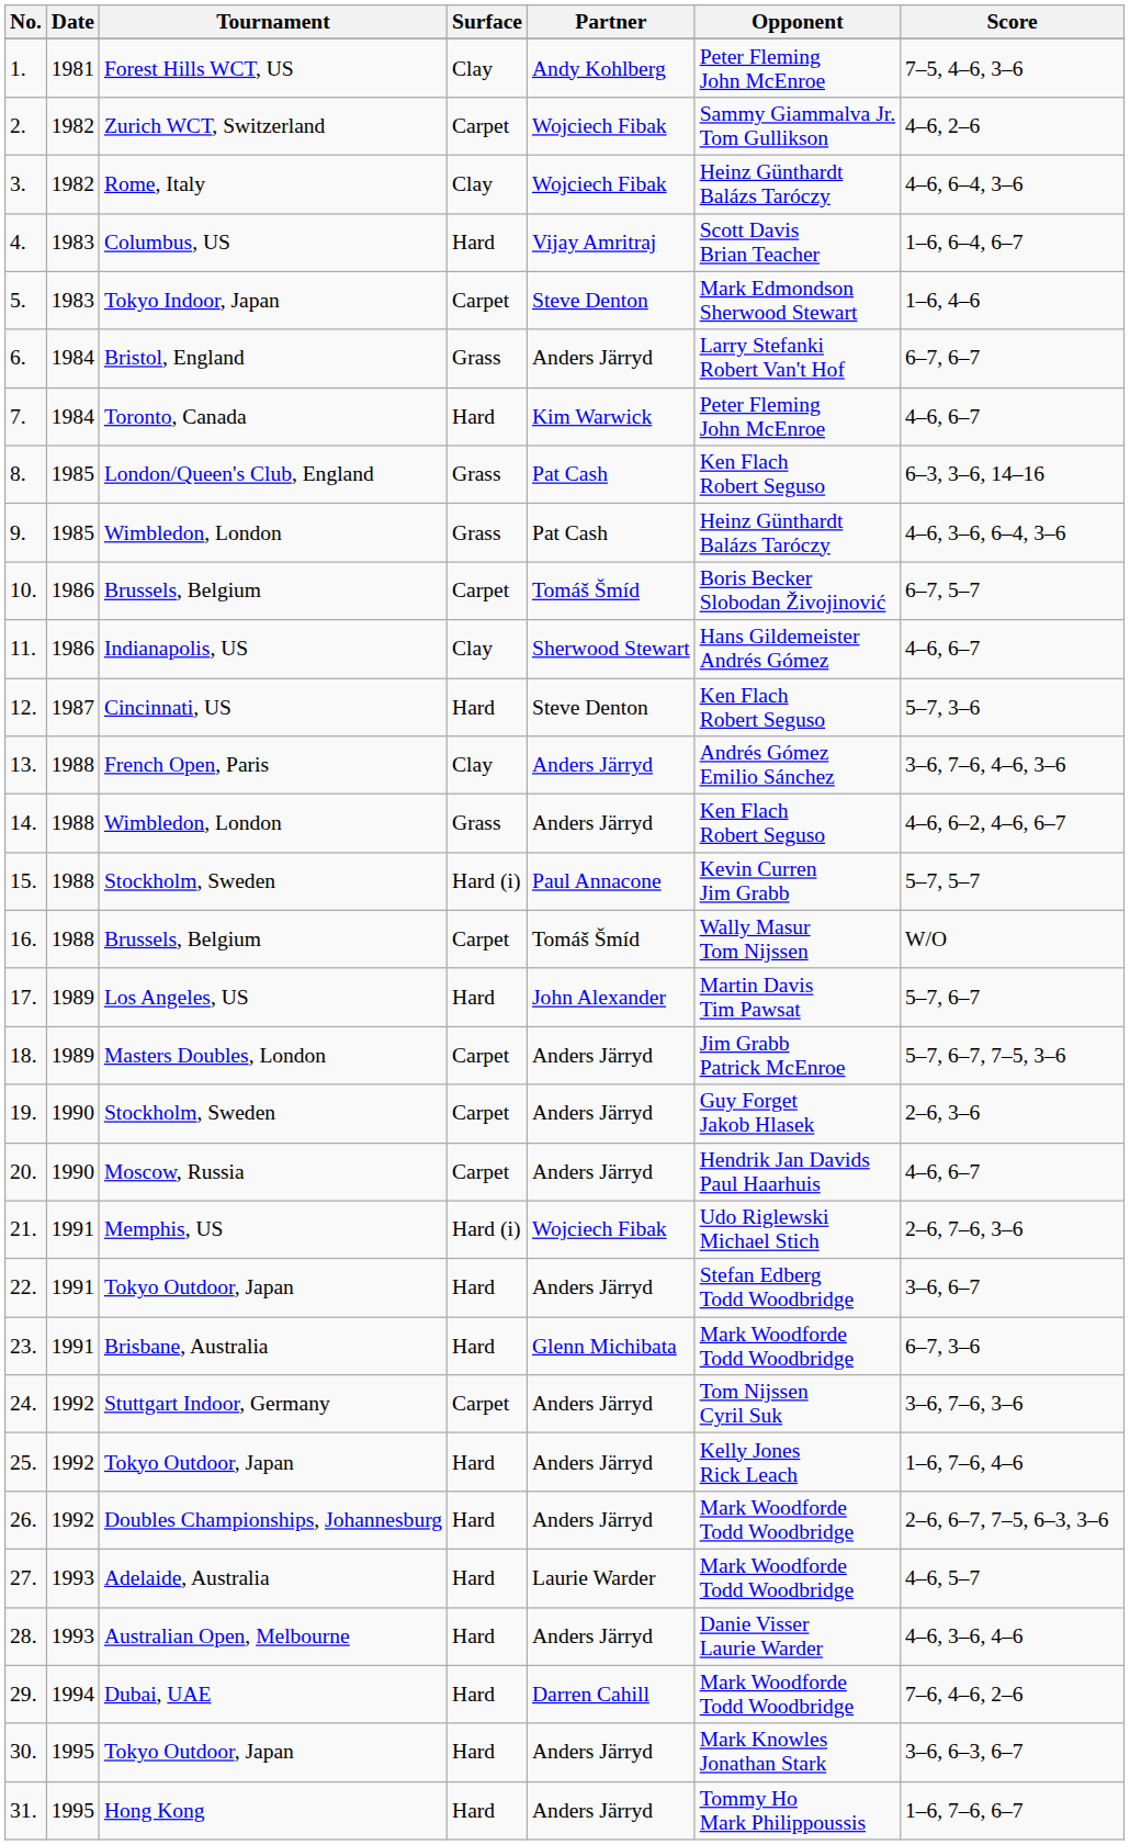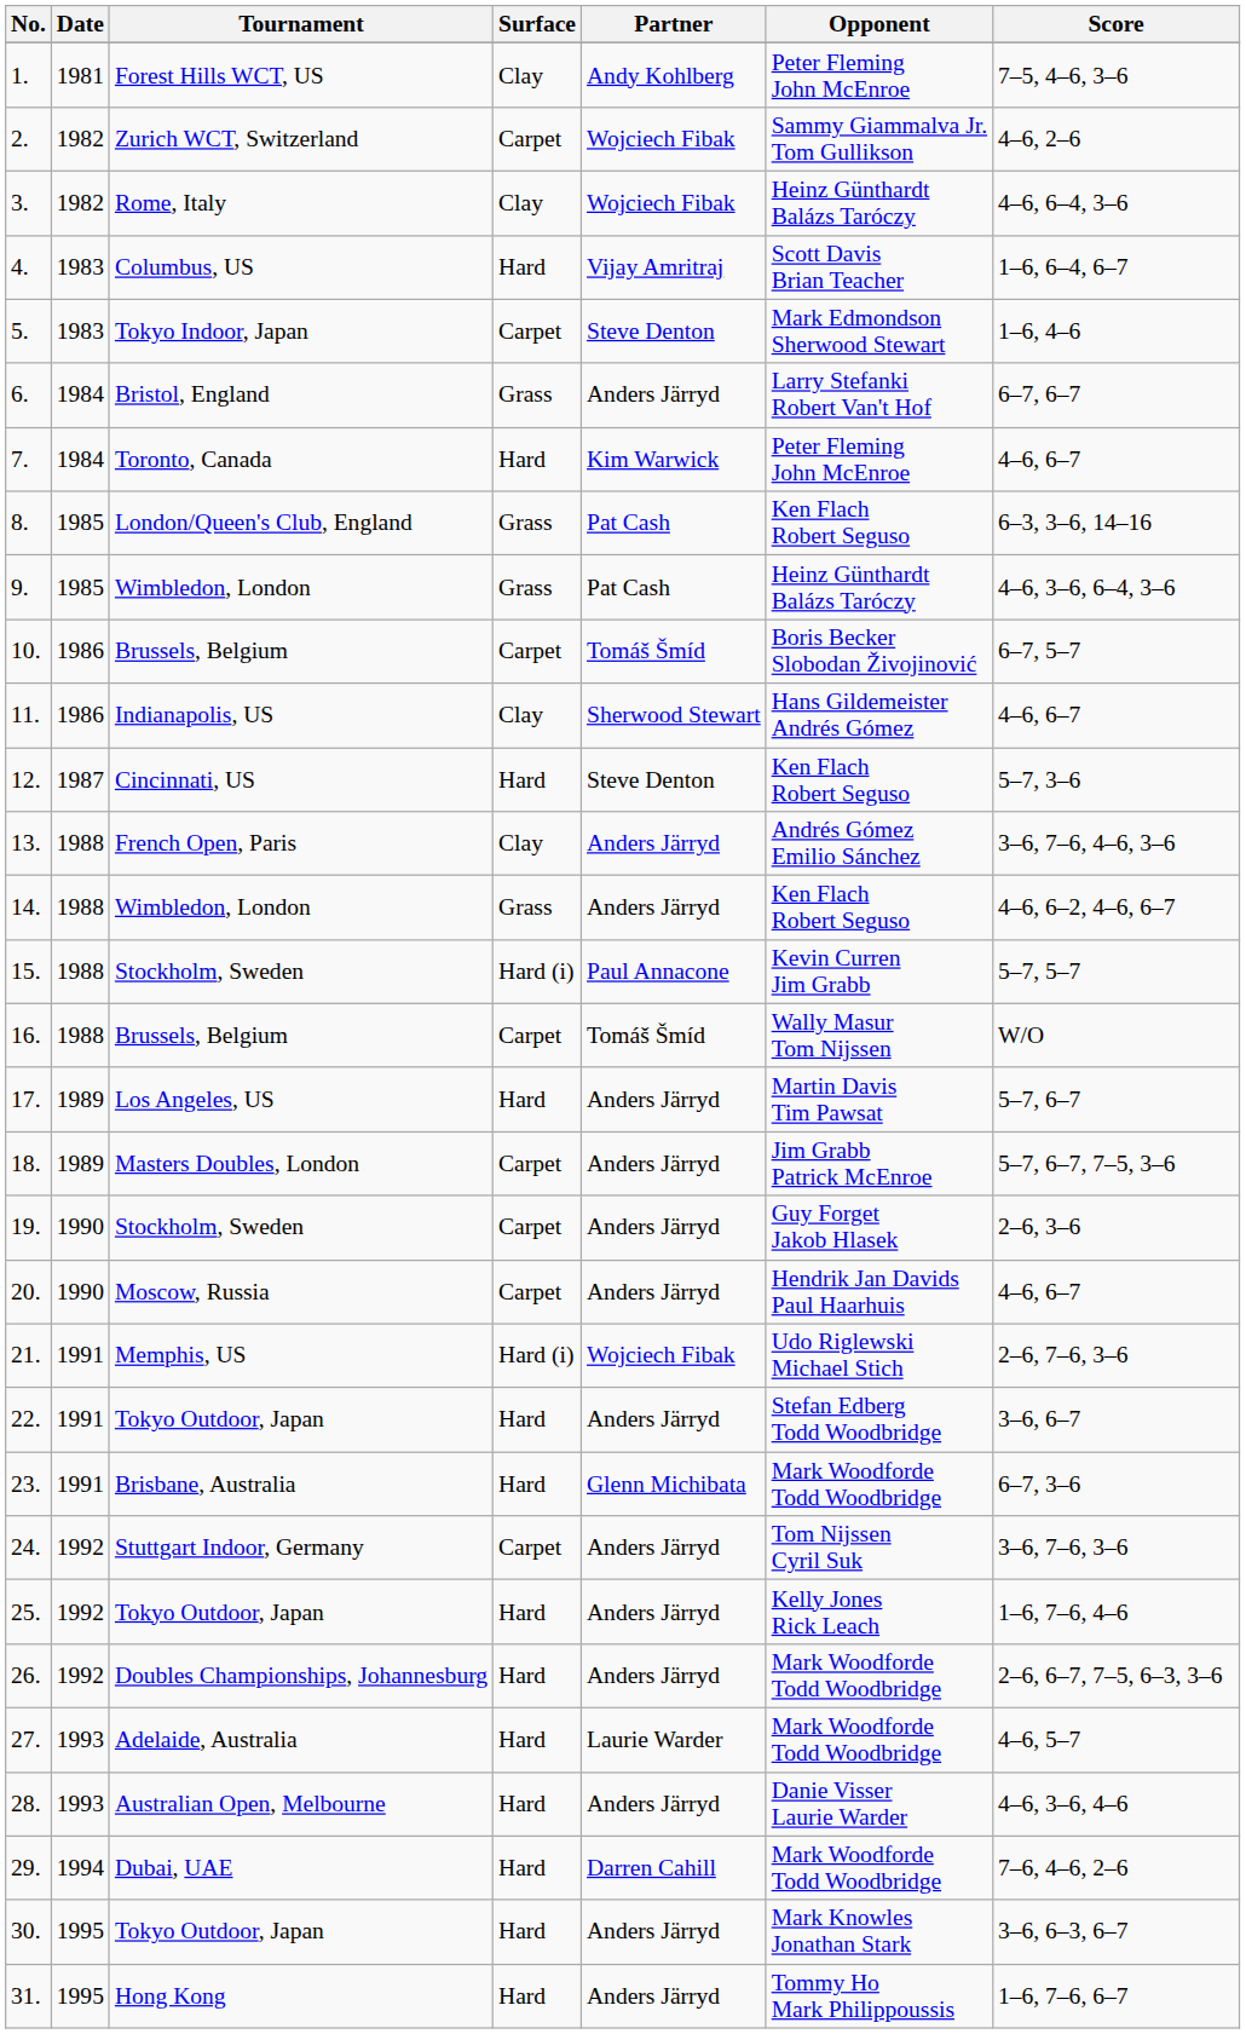 <table class="sortable wikitable">
 <tr>
 <th>No.</th>
 <th>Date</th>
 <th>Tournament</th>
 <th>Surface</th>
 <th>Partner</th>
 <th>Opponent</th>
 <th style="width:160px" class="unsortable">Score</th>
 </tr>
 <tr>
 </tr>
 <tr>
 <td>1.</td>
 <td>1981</td>
 <td><a href='#'>Forest Hills WCT</a>, US</td>
 <td>Clay</td>
 <td> <a href='#'>Andy Kohlberg</a></td>
 <td> <a href='#'>Peter Fleming</a> <br>  <a href='#'>John McEnroe</a></td>
 <td>7–5, 4–6, 3–6</td>
 </tr>
 <tr>
 <td>2.</td>
 <td>1982</td>
 <td><a href='#'>Zurich WCT</a>, Switzerland</td>
 <td>Carpet</td>
 <td> <a href='#'>Wojciech Fibak</a></td>
 <td> <a href='#'>Sammy Giammalva Jr.</a> <br>  <a href='#'>Tom Gullikson</a></td>
 <td>4–6, 2–6</td>
 </tr>
 <tr>
 <td>3.</td>
 <td>1982</td>
 <td><a href='#'>Rome</a>, Italy</td>
 <td>Clay</td>
 <td> <a href='#'>Wojciech Fibak</a></td>
 <td> <a href='#'>Heinz Günthardt</a> <br>  <a href='#'>Balázs Taróczy</a></td>
 <td>4–6, 6–4, 3–6</td>
 </tr>
 <tr>
 <td>4.</td>
 <td>1983</td>
 <td><a href='#'>Columbus</a>, US</td>
 <td>Hard</td>
 <td> <a href='#'>Vijay Amritraj</a></td>
 <td> <a href='#'>Scott Davis</a> <br>  <a href='#'>Brian Teacher</a></td>
 <td>1–6, 6–4, 6–7</td>
 </tr>
 <tr>
 <td>5.</td>
 <td>1983</td>
 <td><a href='#'>Tokyo Indoor</a>, Japan</td>
 <td>Carpet</td>
 <td> <a href='#'>Steve Denton</a></td>
 <td> <a href='#'>Mark Edmondson</a> <br>  <a href='#'>Sherwood Stewart</a></td>
 <td>1–6, 4–6</td>
 </tr>
 <tr>
 <td>6.</td>
 <td>1984</td>
 <td><a href='#'>Bristol</a>, England</td>
 <td>Grass</td>
 <td> Anders Järryd</td>
 <td> <a href='#'>Larry Stefanki</a> <br>  <a href='#'>Robert Van't Hof</a></td>
 <td>6–7, 6–7</td>
 </tr>
 <tr>
 <td>7.</td>
 <td>1984</td>
 <td><a href='#'>Toronto</a>, Canada</td>
 <td>Hard</td>
 <td> <a href='#'>Kim Warwick</a></td>
 <td> <a href='#'>Peter Fleming</a> <br>  <a href='#'>John McEnroe</a></td>
 <td>4–6, 6–7</td>
 </tr>
 <tr>
 <td>8.</td>
 <td>1985</td>
 <td><a href='#'>London/Queen's Club</a>, England</td>
 <td>Grass</td>
 <td> <a href='#'>Pat Cash</a></td>
 <td> <a href='#'>Ken Flach</a> <br>  <a href='#'>Robert Seguso</a></td>
 <td>6–3, 3–6, 14–16</td>
 </tr>
 <tr>
 <td>9.</td>
 <td>1985</td>
 <td><a href='#'>Wimbledon</a>, London</td>
 <td>Grass</td>
 <td> Pat Cash</td>
 <td> <a href='#'>Heinz Günthardt</a> <br>  <a href='#'>Balázs Taróczy</a></td>
 <td>4–6, 3–6, 6–4, 3–6</td>
 </tr>
 <tr>
 <td>10.</td>
 <td>1986</td>
 <td><a href='#'>Brussels</a>, Belgium</td>
 <td>Carpet</td>
 <td> <a href='#'>Tomáš Šmíd</a></td>
 <td> <a href='#'>Boris Becker</a> <br>  <a href='#'>Slobodan Živojinović</a></td>
 <td>6–7, 5–7</td>
 </tr>
 <tr>
 <td>11.</td>
 <td>1986</td>
 <td><a href='#'>Indianapolis</a>, US</td>
 <td>Clay</td>
 <td> <a href='#'>Sherwood Stewart</a></td>
 <td> <a href='#'>Hans Gildemeister</a> <br>  <a href='#'>Andrés Gómez</a></td>
 <td>4–6, 6–7</td>
 </tr>
 <tr>
 <td>12.</td>
 <td>1987</td>
 <td><a href='#'>Cincinnati</a>, US</td>
 <td>Hard</td>
 <td> Steve Denton</td>
 <td> <a href='#'>Ken Flach</a> <br>  <a href='#'>Robert Seguso</a></td>
 <td>5–7, 3–6</td>
 </tr>
 <tr>
 <td>13.</td>
 <td>1988</td>
 <td><a href='#'>French Open</a>, Paris</td>
 <td>Clay</td>
 <td> <a href='#'>Anders Järryd</a></td>
 <td> <a href='#'>Andrés Gómez</a> <br>  <a href='#'>Emilio Sánchez</a></td>
 <td>3–6, 7–6, 4–6, 3–6</td>
 </tr>
 <tr>
 <td>14.</td>
 <td>1988</td>
 <td><a href='#'>Wimbledon</a>, London</td>
 <td>Grass</td>
 <td> Anders Järryd</td>
 <td> <a href='#'>Ken Flach</a> <br>  <a href='#'>Robert Seguso</a></td>
 <td>4–6, 6–2, 4–6, 6–7</td>
 </tr>
 <tr>
 <td>15.</td>
 <td>1988</td>
 <td><a href='#'>Stockholm</a>, Sweden</td>
 <td>Hard (i)</td>
 <td> <a href='#'>Paul Annacone</a></td>
 <td> <a href='#'>Kevin Curren</a> <br>  <a href='#'>Jim Grabb</a></td>
 <td>5–7, 5–7</td>
 </tr>
 <tr>
 <td>16.</td>
 <td>1988</td>
 <td><a href='#'>Brussels</a>, Belgium</td>
 <td>Carpet</td>
 <td> Tomáš Šmíd</td>
 <td> <a href='#'>Wally Masur</a> <br>  <a href='#'>Tom Nijssen</a></td>
 <td>W/O</td>
 </tr>
 <tr>
 <td>17.</td>
 <td>1989</td>
 <td><a href='#'>Los Angeles</a>, US</td>
 <td>Hard</td>
-<td> <a href='#'>John Alexander</a></td>
+<td> Anders Järryd</td>
 <td> <a href='#'>Martin Davis</a> <br>  <a href='#'>Tim Pawsat</a></td>
 <td>5–7, 6–7</td>
 </tr>
 <tr>
 <td>18.</td>
 <td>1989</td>
 <td><a href='#'>Masters Doubles</a>, London</td>
 <td>Carpet</td>
 <td> Anders Järryd</td>
 <td> <a href='#'>Jim Grabb</a> <br>  <a href='#'>Patrick McEnroe</a></td>
 <td>5–7, 6–7, 7–5, 3–6</td>
 </tr>
 <tr>
 <td>19.</td>
 <td>1990</td>
 <td><a href='#'>Stockholm</a>, Sweden</td>
 <td>Carpet</td>
 <td> Anders Järryd</td>
 <td> <a href='#'>Guy Forget</a> <br>  <a href='#'>Jakob Hlasek</a></td>
 <td>2–6, 3–6</td>
 </tr>
 <tr>
 <td>20.</td>
 <td>1990</td>
 <td><a href='#'>Moscow</a>, Russia</td>
 <td>Carpet</td>
 <td> Anders Järryd</td>
 <td> <a href='#'>Hendrik Jan Davids</a> <br>  <a href='#'>Paul Haarhuis</a></td>
 <td>4–6, 6–7</td>
 </tr>
 <tr>
 <td>21.</td>
 <td>1991</td>
 <td><a href='#'>Memphis</a>, US</td>
 <td>Hard (i)</td>
 <td> <a href='#'>Wojciech Fibak</a></td>
 <td> <a href='#'>Udo Riglewski</a> <br>  <a href='#'>Michael Stich</a></td>
 <td>2–6, 7–6, 3–6</td>
 </tr>
 <tr>
 <td>22.</td>
 <td>1991</td>
 <td><a href='#'>Tokyo Outdoor</a>, Japan</td>
 <td>Hard</td>
 <td> Anders Järryd</td>
 <td> <a href='#'>Stefan Edberg</a> <br>  <a href='#'>Todd Woodbridge</a></td>
 <td>3–6, 6–7</td>
 </tr>
 <tr>
 <td>23.</td>
 <td>1991</td>
 <td><a href='#'>Brisbane</a>, Australia</td>
 <td>Hard</td>
 <td> <a href='#'>Glenn Michibata</a></td>
 <td> <a href='#'>Mark Woodforde</a> <br>  <a href='#'>Todd Woodbridge</a></td>
 <td>6–7, 3–6</td>
 </tr>
 <tr>
 <td>24.</td>
 <td>1992</td>
 <td><a href='#'>Stuttgart Indoor</a>, Germany</td>
 <td>Carpet</td>
 <td> Anders Järryd</td>
 <td> <a href='#'>Tom Nijssen</a> <br>  <a href='#'>Cyril Suk</a></td>
 <td>3–6, 7–6, 3–6</td>
 </tr>
 <tr>
 <td>25.</td>
 <td>1992</td>
 <td><a href='#'>Tokyo Outdoor</a>, Japan</td>
 <td>Hard</td>
 <td> Anders Järryd</td>
 <td> <a href='#'>Kelly Jones</a> <br>  <a href='#'>Rick Leach</a></td>
 <td>1–6, 7–6, 4–6</td>
 </tr>
 <tr>
 <td>26.</td>
 <td>1992</td>
 <td><a href='#'>Doubles Championships</a>, <a href='#'>Johannesburg</a></td>
 <td>Hard</td>
 <td> Anders Järryd</td>
 <td> <a href='#'>Mark Woodforde</a> <br>  <a href='#'>Todd Woodbridge</a></td>
 <td>2–6, 6–7, 7–5, 6–3, 3–6</td>
 </tr>
 <tr>
 <td>27.</td>
 <td>1993</td>
 <td><a href='#'>Adelaide</a>, Australia</td>
 <td>Hard</td>
 <td> Laurie Warder</td>
 <td> <a href='#'>Mark Woodforde</a> <br>  <a href='#'>Todd Woodbridge</a></td>
 <td>4–6, 5–7</td>
 </tr>
 <tr>
 <td>28.</td>
 <td>1993</td>
 <td><a href='#'>Australian Open</a>, <a href='#'>Melbourne</a></td>
 <td>Hard</td>
 <td> Anders Järryd</td>
 <td> <a href='#'>Danie Visser</a> <br>  <a href='#'>Laurie Warder</a></td>
 <td>4–6, 3–6, 4–6</td>
 </tr>
 <tr>
 <td>29.</td>
 <td>1994</td>
 <td><a href='#'>Dubai</a>, <a href='#'>UAE</a></td>
 <td>Hard</td>
 <td> <a href='#'>Darren Cahill</a></td>
 <td> <a href='#'>Mark Woodforde</a> <br>  <a href='#'>Todd Woodbridge</a></td>
 <td>7–6, 4–6, 2–6</td>
 </tr>
 <tr>
 <td>30.</td>
 <td>1995</td>
 <td><a href='#'>Tokyo Outdoor</a>, Japan</td>
 <td>Hard</td>
 <td> Anders Järryd</td>
 <td> <a href='#'>Mark Knowles</a> <br>  <a href='#'>Jonathan Stark</a></td>
 <td>3–6, 6–3, 6–7</td>
 </tr>
 <tr>
 <td>31.</td>
 <td>1995</td>
 <td><a href='#'>Hong Kong</a></td>
 <td>Hard</td>
 <td> Anders Järryd</td>
 <td> <a href='#'>Tommy Ho</a> <br>  <a href='#'>Mark Philippoussis</a></td>
 <td>1–6, 7–6, 6–7</td>
 </tr>
 </table>
